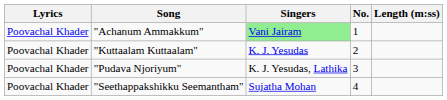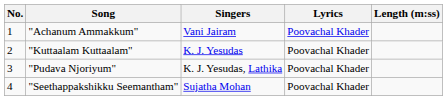 <table class="wikitable" style="font-size:95%;">
 <tr>
-<th>Lyrics</th>
+<th>No.</th>
 <th>Song</th>
 <th>Singers</th>
-<th>No.</th>
+<th>Lyrics</th>
 <th>Length (m:ss)</th>
 </tr>
 <tr>
+<td>1</td>
+<td>"Achanum Ammakkum"</td>
+<td><a href='#'>Vani Jairam</a></td>
 <td><a href='#'>Poovachal Khader</a></td>
-<td>"Achanum Ammakkum"</td>
-<td style="background: lightgreen;"><a href='#'>Vani Jairam</a></td>
-<td>1</td>
 <td></td>
 </tr>
 <tr>
-<td>Poovachal Khader</td>
+<td>2</td>
 <td>"Kuttaalam Kuttaalam"</td>
 <td><a href='#'>K. J. Yesudas</a></td>
-<td>2</td>
+<td>Poovachal Khader</td>
 <td></td>
 </tr>
 <tr>
-<td>Poovachal Khader</td>
+<td>3</td>
 <td>"Pudava Njoriyum"</td>
 <td>K. J. Yesudas, <a href='#'>Lathika</a></td>
-<td>3</td>
+<td>Poovachal Khader</td>
 <td></td>
 </tr>
 <tr>
-<td>Poovachal Khader</td>
+<td>4</td>
 <td>"Seethappakshikku Seemantham"</td>
 <td><a href='#'>Sujatha Mohan</a></td>
-<td>4</td>
+<td>Poovachal Khader</td>
 <td></td>
 </tr>
 </table>
